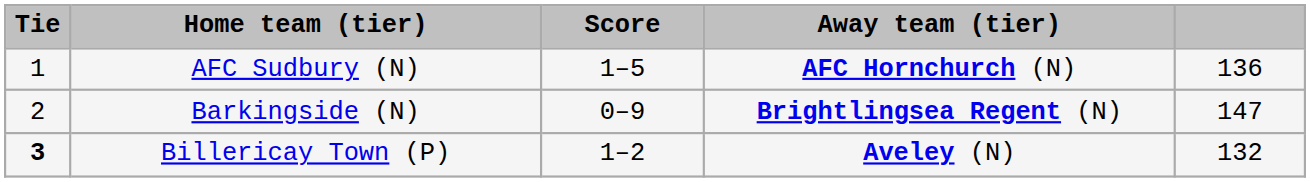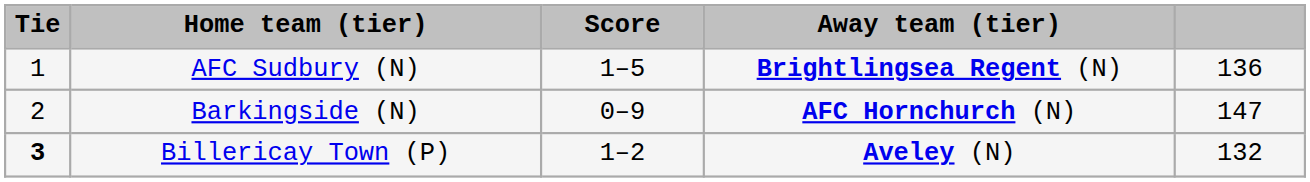 <table class="wikitable" style="width: 600px; background:WhiteSmoke; text-align:center; font-size:90%">
 <tr>
 <td scope="col" style="width:  5.00%; background:silver;"><strong>Tie</strong></td>
 <td scope="col" style="width: 36.25%; background:silver;"><strong>Home team (tier)</strong></td>
 <td scope="col" style="width: 12.50%; background:silver;"><strong>Score</strong></td>
 <td scope="col" style="width: 36.25%; background:silver;"><strong>Away team (tier)</strong></td>
 <td scope="col" style="width: 10.00%; background:silver;"><strong></strong></td>
 </tr>
 <tr>
 <td>1</td>
 <td><a href='#'>AFC Sudbury</a> (N)</td>
 <td>1–5</td>
-<td><strong><a href='#'>AFC Hornchurch</a></strong> (N)</td>
+<td><strong><a href='#'>Brightlingsea Regent</a></strong> (N)</td>
 <td>136</td>
 </tr>
 <tr>
 <td>2</td>
 <td><a href='#'>Barkingside</a> (N)</td>
 <td>0–9</td>
-<td><strong><a href='#'>Brightlingsea Regent</a></strong> (N)</td>
+<td><strong><a href='#'>AFC Hornchurch</a></strong> (N)</td>
 <td>147</td>
 </tr>
 <tr>
 <td><strong>3</strong></td>
 <td><a href='#'>Billericay Town</a> (P)</td>
 <td>1–2</td>
 <td><strong><a href='#'>Aveley</a></strong> (N)</td>
 <td>132</td>
 </tr>
 </table>
